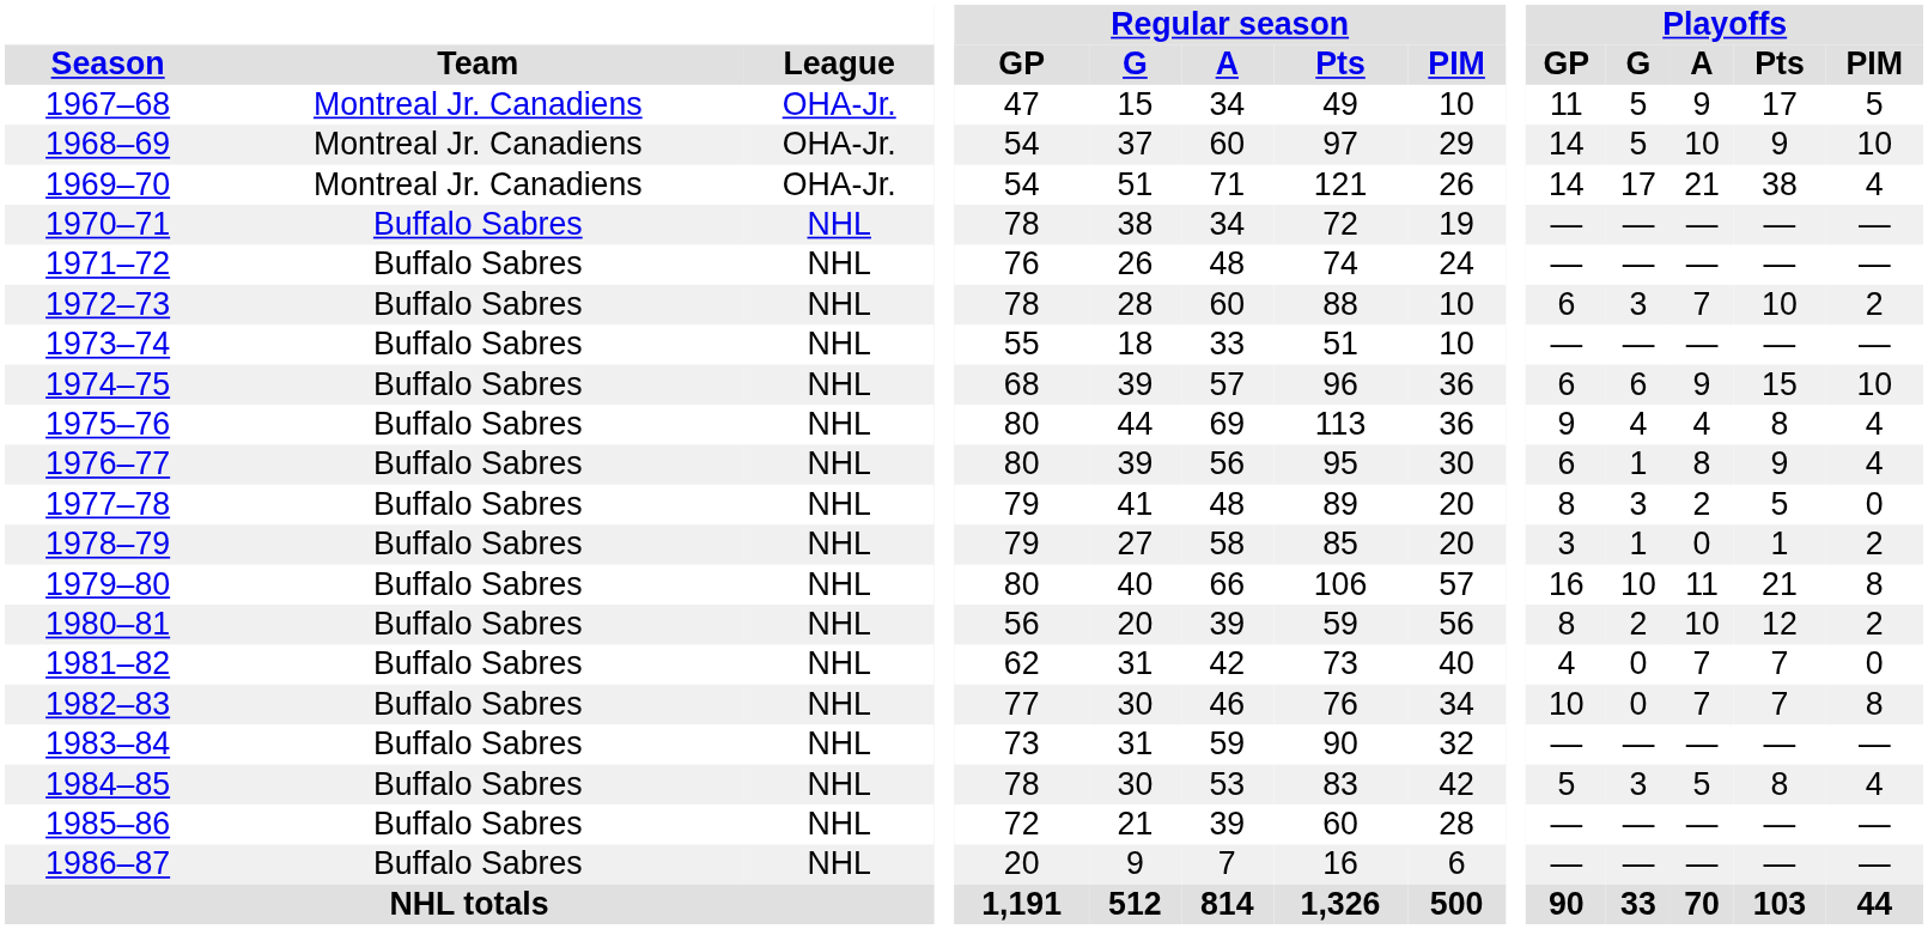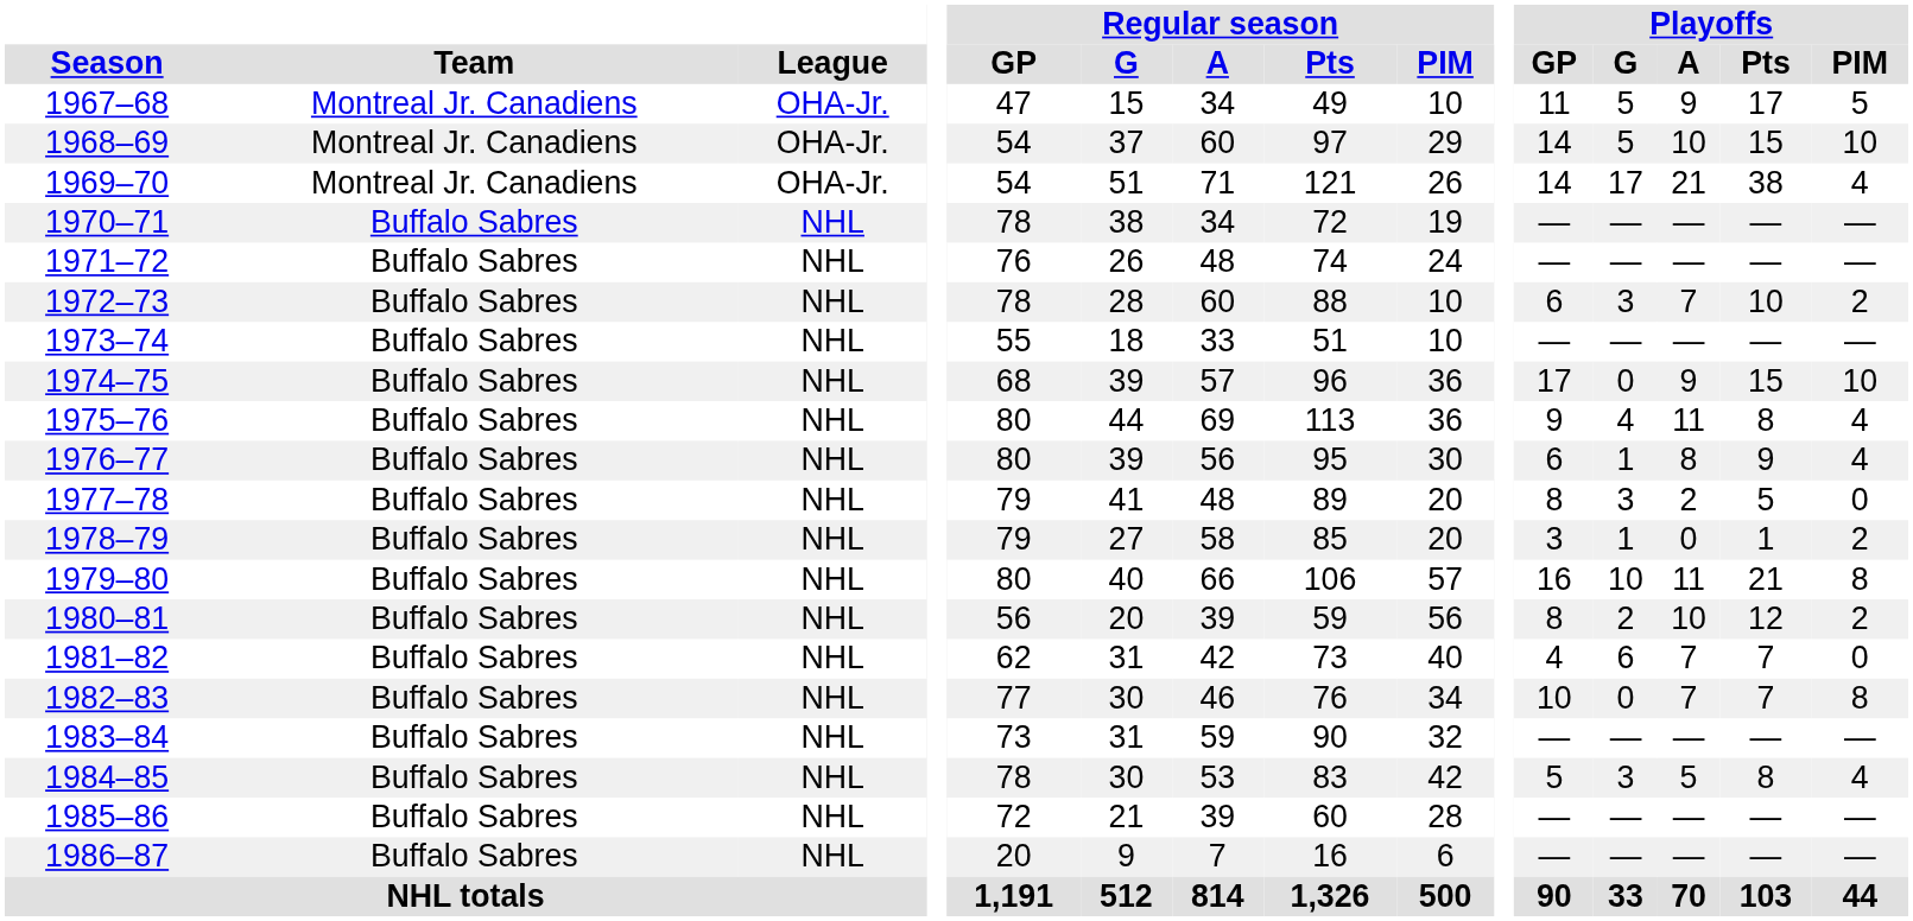 <table border="0" cellpadding="1" cellspacing="0" style="text-align:center; width:60em">
 <tr style="background:#e0e0e0;">
 <th colspan="3" style="background:#fff;"> </th>
 <th rowspan="99" style="background:#fff;"> </th>
 <th colspan="5"><a href='#'>Regular season</a></th>
 <th rowspan="99" style="background:#fff;"> </th>
 <th colspan="5"><a href='#'>Playoffs</a></th>
 </tr>
 <tr style="background:#e0e0e0;">
 <th><a href='#'>Season</a></th>
 <th>Team</th>
 <th>League</th>
 <th>GP</th>
 <th><a href='#'>G</a></th>
 <th><a href='#'>A</a></th>
 <th><a href='#'>Pts</a></th>
 <th><a href='#'>PIM</a></th>
 <th>GP</th>
 <th>G</th>
 <th>A</th>
 <th>Pts</th>
 <th>PIM</th>
 </tr>
 <tr>
 <td><a href='#'>1967–68</a></td>
 <td><a href='#'>Montreal Jr. Canadiens</a></td>
 <td><a href='#'>OHA-Jr.</a></td>
 <td>47</td>
 <td>15</td>
 <td>34</td>
 <td>49</td>
 <td>10</td>
 <td>11</td>
 <td>5</td>
 <td>9</td>
 <td>17</td>
 <td>5</td>
 </tr>
 <tr style="background: #f0f0f0;">
 <td><a href='#'>1968–69</a></td>
 <td>Montreal Jr. Canadiens</td>
 <td>OHA-Jr.</td>
 <td>54</td>
 <td>37</td>
 <td>60</td>
 <td>97</td>
 <td>29</td>
 <td>14</td>
 <td>5</td>
 <td>10</td>
-<td>9</td>
+<td>15</td>
 <td>10</td>
 </tr>
 <tr>
 <td><a href='#'>1969–70</a></td>
 <td>Montreal Jr. Canadiens</td>
 <td>OHA-Jr.</td>
 <td>54</td>
 <td>51</td>
 <td>71</td>
 <td>121</td>
 <td>26</td>
 <td>14</td>
 <td>17</td>
 <td>21</td>
 <td>38</td>
 <td>4</td>
 </tr>
 <tr style="background: #f0f0f0;">
 <td><a href='#'>1970–71</a></td>
 <td><a href='#'>Buffalo Sabres</a></td>
 <td><a href='#'>NHL</a></td>
 <td>78</td>
 <td>38</td>
 <td>34</td>
 <td>72</td>
 <td>19</td>
 <td>—</td>
 <td>—</td>
 <td>—</td>
 <td>—</td>
 <td>—</td>
 </tr>
 <tr>
 <td><a href='#'>1971–72</a></td>
 <td>Buffalo Sabres</td>
 <td>NHL</td>
 <td>76</td>
 <td>26</td>
 <td>48</td>
 <td>74</td>
 <td>24</td>
 <td>—</td>
 <td>—</td>
 <td>—</td>
 <td>—</td>
 <td>—</td>
 </tr>
 <tr style="background: #f0f0f0;">
 <td><a href='#'>1972–73</a></td>
 <td>Buffalo Sabres</td>
 <td>NHL</td>
 <td>78</td>
 <td>28</td>
 <td>60</td>
 <td>88</td>
 <td>10</td>
 <td>6</td>
 <td>3</td>
 <td>7</td>
 <td>10</td>
 <td>2</td>
 </tr>
 <tr>
 <td><a href='#'>1973–74</a></td>
 <td>Buffalo Sabres</td>
 <td>NHL</td>
 <td>55</td>
 <td>18</td>
 <td>33</td>
 <td>51</td>
 <td>10</td>
 <td>—</td>
 <td>—</td>
 <td>—</td>
 <td>—</td>
 <td>—</td>
 </tr>
 <tr style="background: #f0f0f0;">
 <td><a href='#'>1974–75</a></td>
 <td>Buffalo Sabres</td>
 <td>NHL</td>
 <td>68</td>
 <td>39</td>
 <td>57</td>
 <td>96</td>
 <td>36</td>
-<td>6</td>
-<td>6</td>
+<td>17</td>
+<td>0</td>
 <td>9</td>
 <td>15</td>
 <td>10</td>
 </tr>
 <tr>
 <td><a href='#'>1975–76</a></td>
 <td>Buffalo Sabres</td>
 <td>NHL</td>
 <td>80</td>
 <td>44</td>
 <td>69</td>
 <td>113</td>
 <td>36</td>
 <td>9</td>
 <td>4</td>
-<td>4</td>
+<td>11</td>
 <td>8</td>
 <td>4</td>
 </tr>
 <tr style="background: #f0f0f0;">
 <td><a href='#'>1976–77</a></td>
 <td>Buffalo Sabres</td>
 <td>NHL</td>
 <td>80</td>
 <td>39</td>
 <td>56</td>
 <td>95</td>
 <td>30</td>
 <td>6</td>
 <td>1</td>
 <td>8</td>
 <td>9</td>
 <td>4</td>
 </tr>
 <tr>
 <td><a href='#'>1977–78</a></td>
 <td>Buffalo Sabres</td>
 <td>NHL</td>
 <td>79</td>
 <td>41</td>
 <td>48</td>
 <td>89</td>
 <td>20</td>
 <td>8</td>
 <td>3</td>
 <td>2</td>
 <td>5</td>
 <td>0</td>
 </tr>
 <tr style="background: #f0f0f0;">
 <td><a href='#'>1978–79</a></td>
 <td>Buffalo Sabres</td>
 <td>NHL</td>
 <td>79</td>
 <td>27</td>
 <td>58</td>
 <td>85</td>
 <td>20</td>
 <td>3</td>
 <td>1</td>
 <td>0</td>
 <td>1</td>
 <td>2</td>
 </tr>
 <tr>
 <td><a href='#'>1979–80</a></td>
 <td>Buffalo Sabres</td>
 <td>NHL</td>
 <td>80</td>
 <td>40</td>
 <td>66</td>
 <td>106</td>
 <td>57</td>
 <td>16</td>
 <td>10</td>
 <td>11</td>
 <td>21</td>
 <td>8</td>
 </tr>
 <tr style="background: #f0f0f0;">
 <td><a href='#'>1980–81</a></td>
 <td>Buffalo Sabres</td>
 <td>NHL</td>
 <td>56</td>
 <td>20</td>
 <td>39</td>
 <td>59</td>
 <td>56</td>
 <td>8</td>
 <td>2</td>
 <td>10</td>
 <td>12</td>
 <td>2</td>
 </tr>
 <tr>
 <td><a href='#'>1981–82</a></td>
 <td>Buffalo Sabres</td>
 <td>NHL</td>
 <td>62</td>
 <td>31</td>
 <td>42</td>
 <td>73</td>
 <td>40</td>
 <td>4</td>
-<td>0</td>
+<td>6</td>
 <td>7</td>
 <td>7</td>
 <td>0</td>
 </tr>
 <tr style="background: #f0f0f0;">
 <td><a href='#'>1982–83</a></td>
 <td>Buffalo Sabres</td>
 <td>NHL</td>
 <td>77</td>
 <td>30</td>
 <td>46</td>
 <td>76</td>
 <td>34</td>
 <td>10</td>
 <td>0</td>
 <td>7</td>
 <td>7</td>
 <td>8</td>
 </tr>
 <tr>
 <td><a href='#'>1983–84</a></td>
 <td>Buffalo Sabres</td>
 <td>NHL</td>
 <td>73</td>
 <td>31</td>
 <td>59</td>
 <td>90</td>
 <td>32</td>
 <td>—</td>
 <td>—</td>
 <td>—</td>
 <td>—</td>
 <td>—</td>
 </tr>
 <tr style="background: #f0f0f0;">
 <td><a href='#'>1984–85</a></td>
 <td>Buffalo Sabres</td>
 <td>NHL</td>
 <td>78</td>
 <td>30</td>
 <td>53</td>
 <td>83</td>
 <td>42</td>
 <td>5</td>
 <td>3</td>
 <td>5</td>
 <td>8</td>
 <td>4</td>
 </tr>
 <tr>
 <td><a href='#'>1985–86</a></td>
 <td>Buffalo Sabres</td>
 <td>NHL</td>
 <td>72</td>
 <td>21</td>
 <td>39</td>
 <td>60</td>
 <td>28</td>
 <td>—</td>
 <td>—</td>
 <td>—</td>
 <td>—</td>
 <td>—</td>
 </tr>
 <tr style="background: #f0f0f0;">
 <td><a href='#'>1986–87</a></td>
 <td>Buffalo Sabres</td>
 <td>NHL</td>
 <td>20</td>
 <td>9</td>
 <td>7</td>
 <td>16</td>
 <td>6</td>
 <td>—</td>
 <td>—</td>
 <td>—</td>
 <td>—</td>
 <td>—</td>
 </tr>
 <tr style="background: #e0e0e0;">
 <th colspan="3">NHL totals</th>
 <th>1,191</th>
 <th>512</th>
 <th>814</th>
 <th>1,326</th>
 <th>500</th>
 <th>90</th>
 <th>33</th>
 <th>70</th>
 <th>103</th>
 <th>44</th>
 </tr>
 </table>
